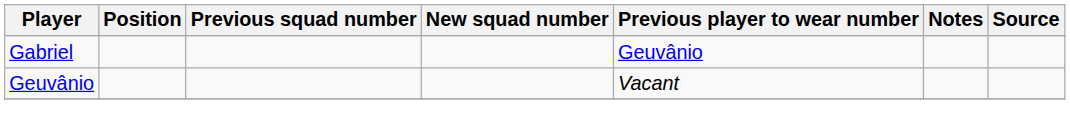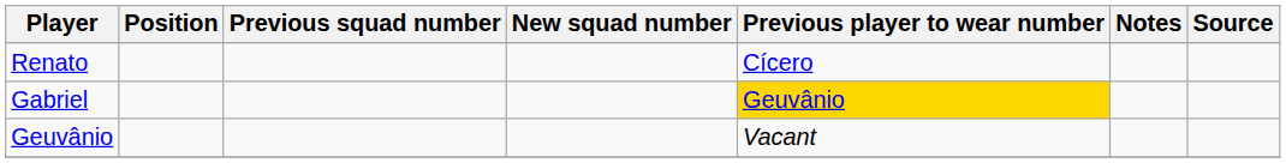 <table class="wikitable">
 <tr>
 <th>Player</th>
 <th>Position</th>
 <th>Previous squad number</th>
 <th>New squad number</th>
 <th>Previous player to wear number</th>
 <th>Notes</th>
 <th>Source</th>
 </tr>
 <tr>
 </tr>
 <tr>
+<td> <a href='#'>Renato</a></td>
+<td></td>
+<td></td>
+<td></td>
+<td> <a href='#'>Cícero</a></td>
+<td></td>
+<td></td>
+</tr>
+<tr>
 <td> <a href='#'>Gabriel</a></td>
 <td></td>
 <td></td>
 <td></td>
-<td> <a href='#'>Geuvânio</a></td>
+<td style="background: gold;"> <a href='#'>Geuvânio</a></td>
 <td></td>
 <td></td>
 </tr>
 <tr>
 <td> <a href='#'>Geuvânio</a></td>
 <td></td>
 <td></td>
 <td></td>
 <td><em>Vacant</em></td>
 <td></td>
 <td></td>
 </tr>
 <tr>
 </tr>
 </table>
